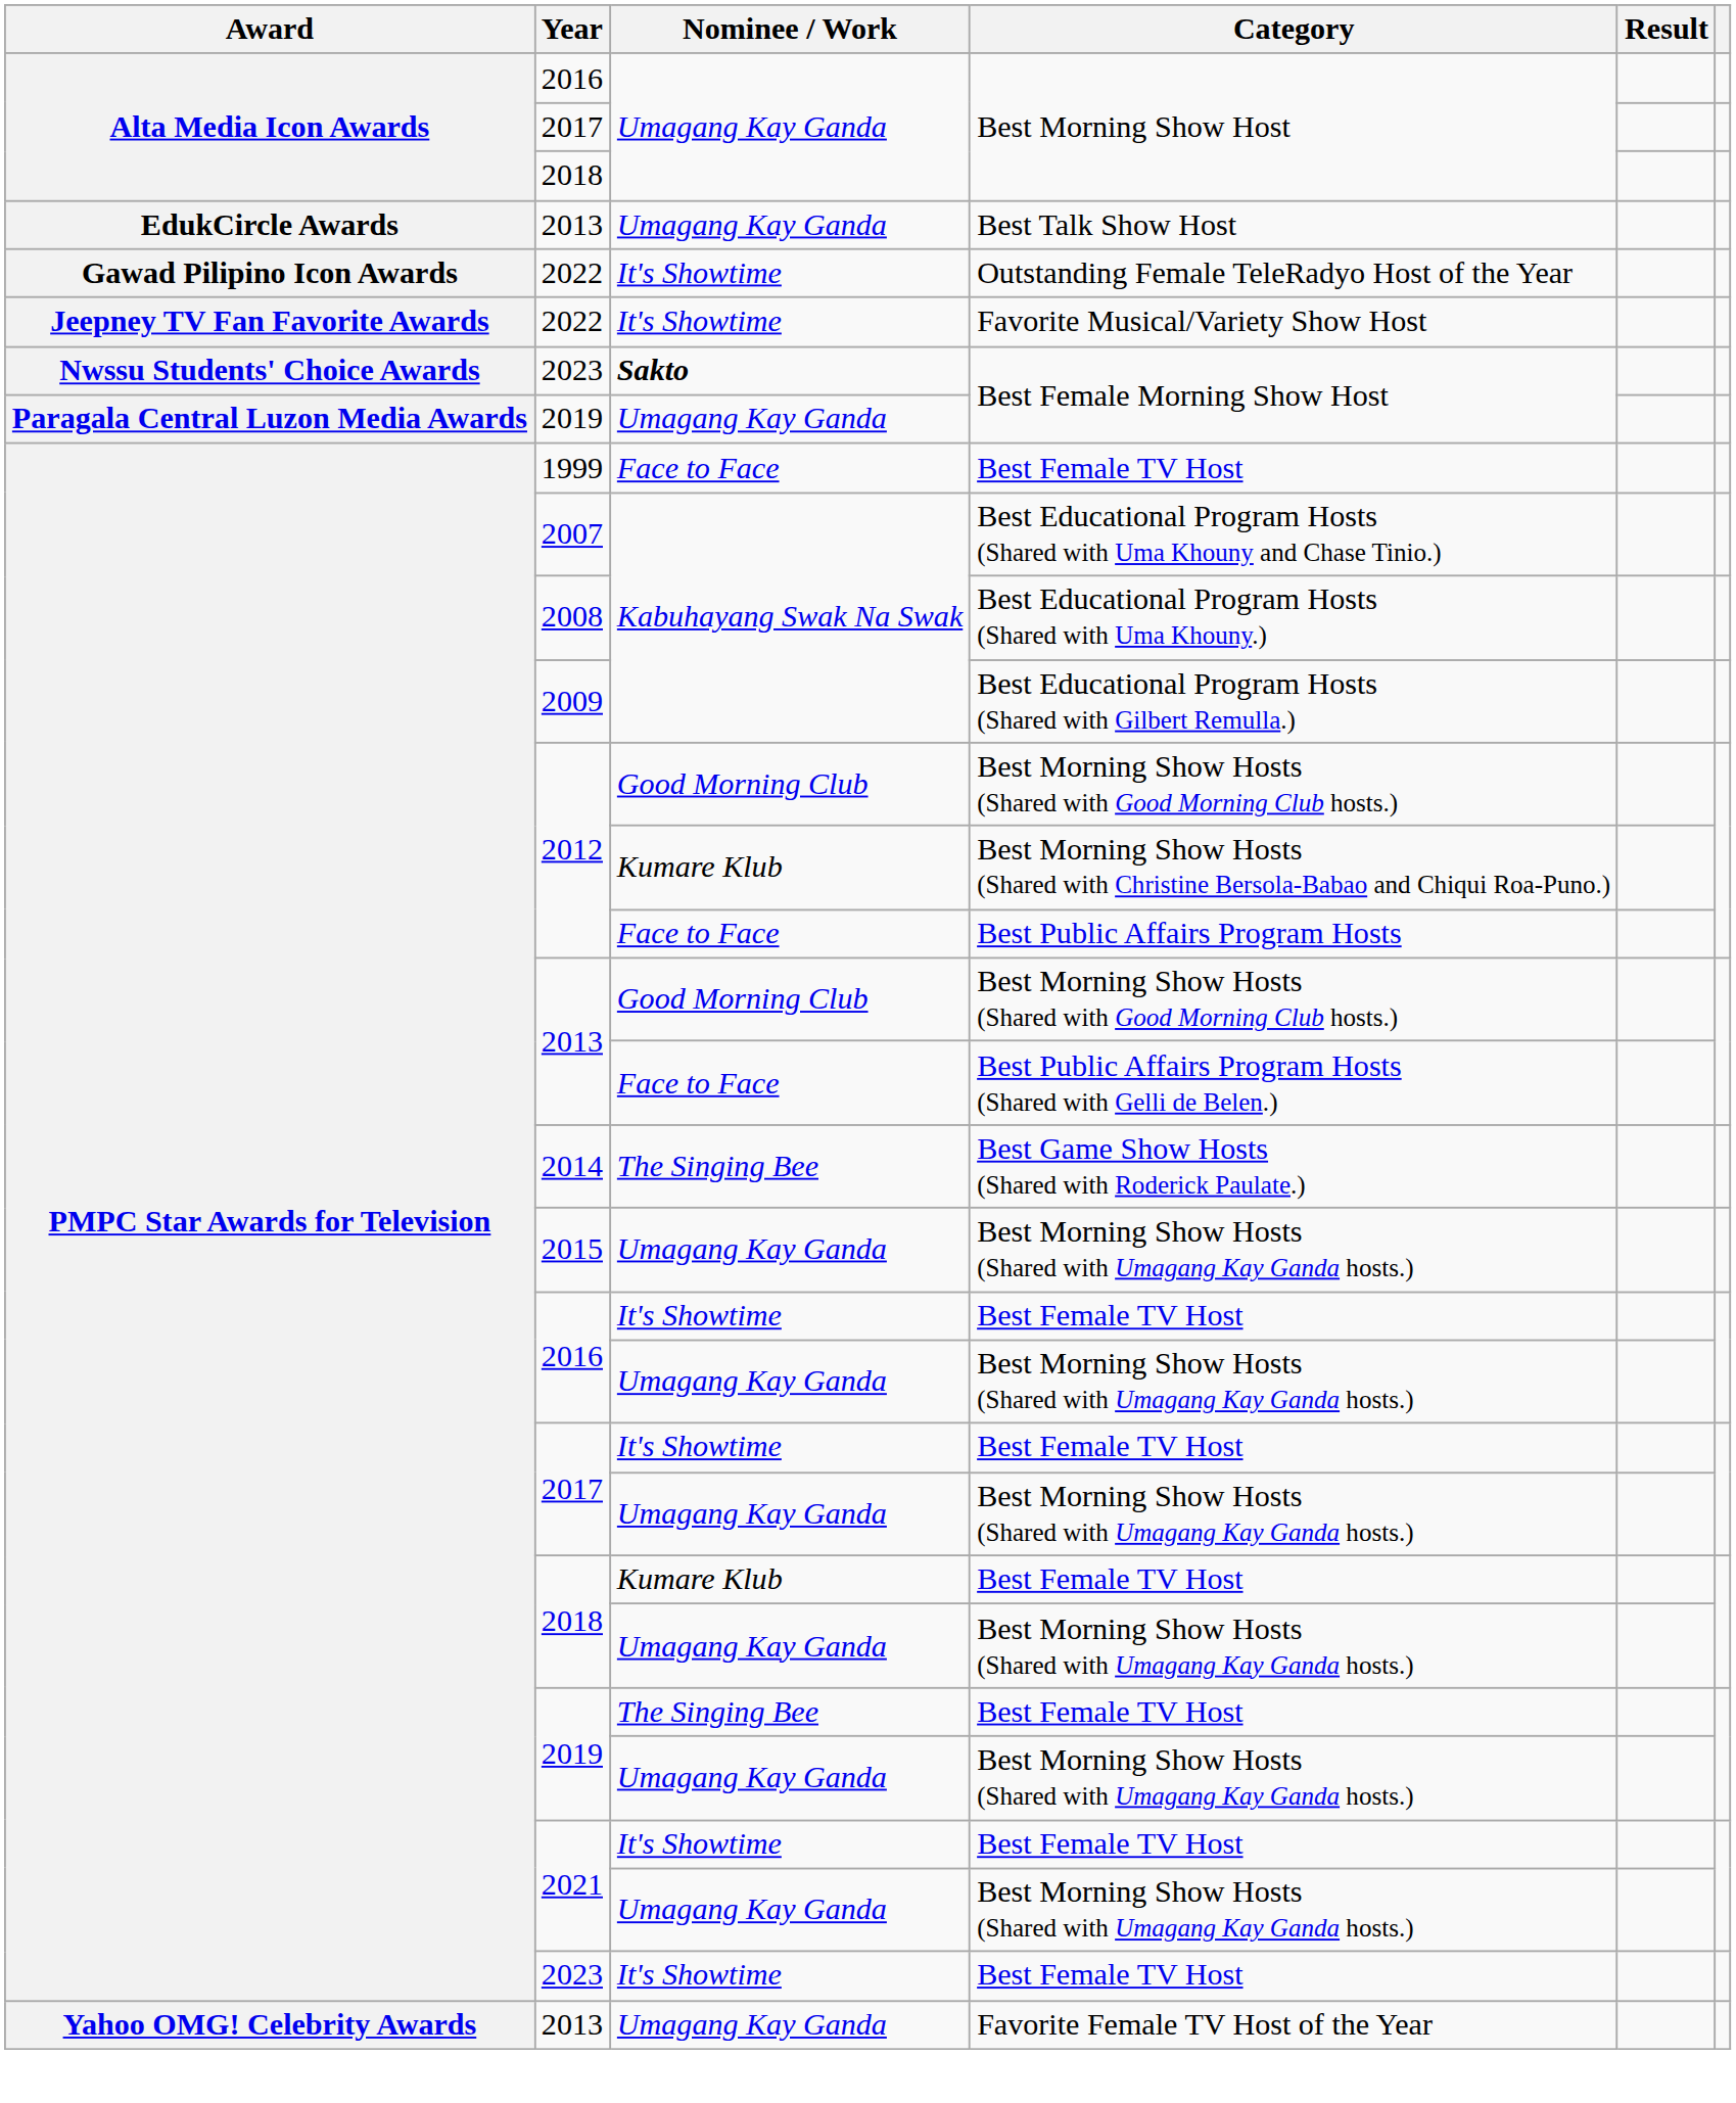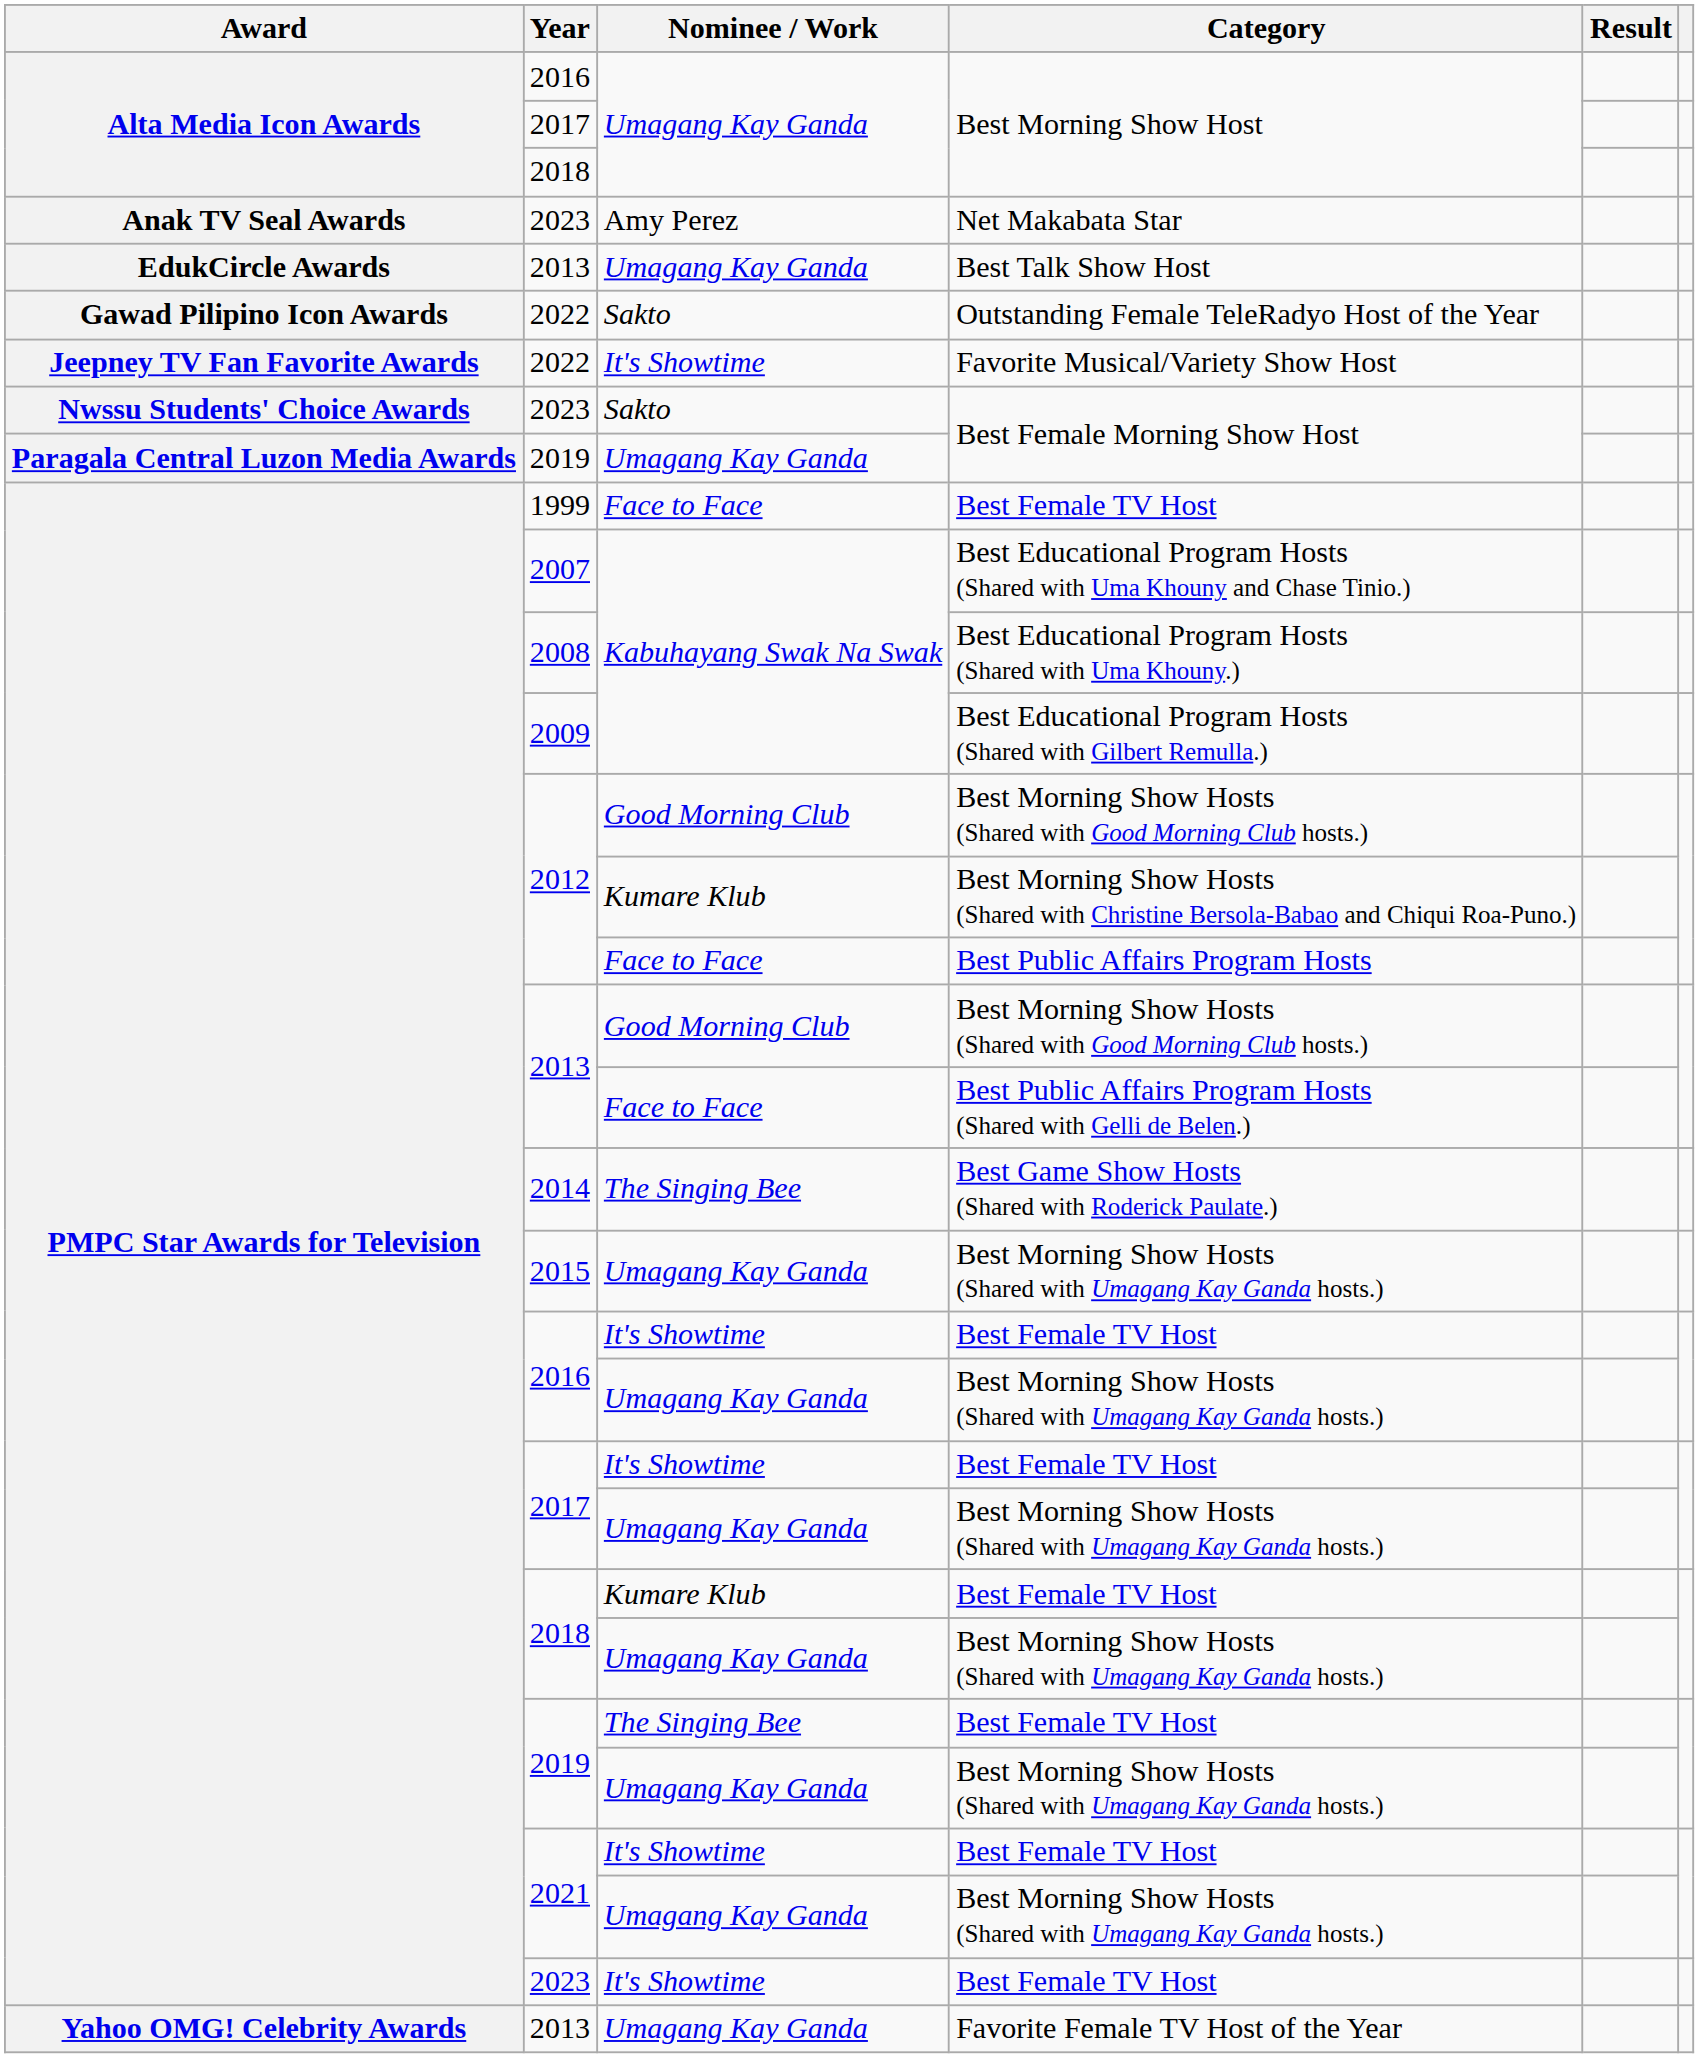 <table class="wikitable sortable plainrowheaders">
 <tr>
 <th scope="col">Award</th>
 <th scope="col">Year</th>
 <th scope="col">Nominee / Work</th>
 <th scope="col">Category</th>
 <th scope="col">Result</th>
 <th scope="col" class="unsortable"></th>
 </tr>
 <tr>
 <th rowspan="3" scope="row"><a href='#'>Alta Media Icon Awards</a></th>
 <td>2016</td>
 <td rowspan="3"><em><a href='#'>Umagang Kay Ganda</a></em></td>
 <td rowspan="3">Best Morning Show Host</td>
 <td></td>
 <td style="text-align: center;"></td>
 </tr>
 <tr>
 <td>2017</td>
 <td></td>
 <td style="text-align: center;"></td>
 </tr>
 <tr>
 <td>2018</td>
 <td></td>
 <td style="text-align: center;"></td>
 </tr>
 <tr>
+<th rowspan="" scope="row">Anak TV Seal Awards</th>
+<td>2023</td>
+<td>Amy Perez</td>
+<td>Net Makabata Star</td>
+<td></td>
+<td style="text-align: center;"></td>
+</tr>
+<tr>
 <th rowspan="1" scope="row">EdukCircle Awards</th>
 <td>2013</td>
 <td><em><a href='#'>Umagang Kay Ganda</a></em></td>
 <td>Best Talk Show Host</td>
 <td></td>
 <td style="text-align: center;"></td>
 </tr>
 <tr>
 <th rowspan="1" scope="row">Gawad Pilipino Icon Awards</th>
 <td>2022</td>
-<td><em><a href='#'>It's Showtime</a></em></td>
+<td><em>Sakto</em></td>
 <td>Outstanding Female TeleRadyo Host of the Year</td>
 <td></td>
 <td style="text-align: center;"></td>
 </tr>
 <tr>
 <th rowspan="1" scope="row"><a href='#'>Jeepney TV Fan Favorite Awards</a></th>
 <td>2022</td>
 <td><em><a href='#'>It's Showtime</a></em></td>
 <td>Favorite Musical/Variety Show Host</td>
 <td></td>
 <td style="text-align: center;"></td>
 </tr>
 <tr>
 <th rowspan="1" scope="row"><a href='#'>Nwssu Students' Choice Awards</a></th>
 <td>2023</td>
-<td><strong><em>Sakto</em></strong></td>
+<td><em>Sakto</em></td>
 <td rowspan="2">Best Female Morning Show Host</td>
 <td></td>
 <td style="text-align: center;"></td>
 </tr>
 <tr>
 <th rowspan="1" scope="row"><a href='#'>Paragala Central Luzon Media Awards</a></th>
 <td>2019</td>
 <td><em><a href='#'>Umagang Kay Ganda</a></em></td>
 <td></td>
 <td style="text-align: center;"></td>
 </tr>
 <tr>
 <th rowspan="22" scope="row"><a href='#'>PMPC Star Awards for Television</a></th>
 <td>1999</td>
 <td><em><a href='#'>Face to Face</a></em></td>
 <td><a href='#'>Best Female TV Host</a></td>
 <td></td>
 <td style="text-align: center;"></td>
 </tr>
 <tr>
 <td><a href='#'>2007</a></td>
 <td rowspan="3"><em><a href='#'>Kabuhayang Swak Na Swak</a></em></td>
 <td>Best Educational Program Hosts <br><small>(Shared with <a href='#'>Uma Khouny</a> and Chase Tinio.)</small></td>
 <td></td>
 <td style="text-align: center;"></td>
 </tr>
 <tr>
 <td><a href='#'>2008</a></td>
 <td>Best Educational Program Hosts <br><small>(Shared with <a href='#'>Uma Khouny</a>.)</small></td>
 <td></td>
 <td style="text-align: center;"></td>
 </tr>
 <tr>
 <td><a href='#'>2009</a></td>
 <td>Best Educational Program Hosts <br><small>(Shared with <a href='#'>Gilbert Remulla</a>.)</small></td>
 <td></td>
 <td style="text-align: center;"></td>
 </tr>
 <tr>
 <td rowspan="3"><a href='#'>2012</a></td>
 <td><em><a href='#'>Good Morning Club</a></em></td>
 <td>Best Morning Show Hosts <br><small>(Shared with <em><a href='#'>Good Morning Club</a></em> hosts.)</small></td>
 <td></td>
 <td rowspan="3" style="text-align: center;"></td>
 </tr>
 <tr>
 <td><em>Kumare Klub</em></td>
 <td>Best Morning Show Hosts <br><small>(Shared with <a href='#'>Christine Bersola-Babao</a> and Chiqui Roa-Puno.)</small></td>
 <td></td>
 </tr>
 <tr>
 <td><em><a href='#'>Face to Face</a></em></td>
 <td><a href='#'>Best Public Affairs Program Hosts</a></td>
 <td></td>
 </tr>
 <tr>
 <td rowspan="2"><a href='#'>2013</a></td>
 <td><em><a href='#'>Good Morning Club</a></em></td>
 <td>Best Morning Show Hosts <br><small>(Shared with <em><a href='#'>Good Morning Club</a></em> hosts.)</small></td>
 <td></td>
 <td rowspan="2" style="text-align: center;"></td>
 </tr>
 <tr>
 <td><em><a href='#'>Face to Face</a></em></td>
 <td><a href='#'>Best Public Affairs Program Hosts</a> <br><small>(Shared with <a href='#'>Gelli de Belen</a>.)</small></td>
 <td></td>
 </tr>
 <tr>
 <td><a href='#'>2014</a></td>
 <td><em><a href='#'>The Singing Bee</a></em></td>
 <td><a href='#'>Best Game Show Hosts</a> <br><small>(Shared with <a href='#'>Roderick Paulate</a>.)</small></td>
 <td></td>
 <td style="text-align: center;"></td>
 </tr>
 <tr>
 <td><a href='#'>2015</a></td>
 <td><em><a href='#'>Umagang Kay Ganda</a></em></td>
 <td>Best Morning Show Hosts <br><small>(Shared with <em><a href='#'>Umagang Kay Ganda</a></em> hosts.)</small></td>
 <td></td>
 <td style="text-align: center;"></td>
 </tr>
 <tr>
 <td rowspan="2"><a href='#'>2016</a></td>
 <td><em><a href='#'>It's Showtime</a></em></td>
 <td><a href='#'>Best Female TV Host</a></td>
 <td></td>
 <td rowspan="2" style="text-align: center;"></td>
 </tr>
 <tr>
 <td><em><a href='#'>Umagang Kay Ganda</a></em></td>
 <td>Best Morning Show Hosts <br><small>(Shared with <em><a href='#'>Umagang Kay Ganda</a></em> hosts.)</small></td>
 <td></td>
 </tr>
 <tr>
 <td rowspan="2"><a href='#'>2017</a></td>
 <td><em><a href='#'>It's Showtime</a></em></td>
 <td><a href='#'>Best Female TV Host</a></td>
 <td></td>
 <td rowspan="2" style="text-align: center;"></td>
 </tr>
 <tr>
 <td><em><a href='#'>Umagang Kay Ganda</a></em></td>
 <td>Best Morning Show Hosts <br><small>(Shared with <em><a href='#'>Umagang Kay Ganda</a></em> hosts.)</small></td>
 <td></td>
 </tr>
 <tr>
 <td rowspan="2"><a href='#'>2018</a></td>
 <td><em>Kumare Klub</em></td>
 <td><a href='#'>Best Female TV Host</a></td>
 <td></td>
 <td rowspan="2" style="text-align: center;"></td>
 </tr>
 <tr>
 <td><em><a href='#'>Umagang Kay Ganda</a></em></td>
 <td>Best Morning Show Hosts <br><small>(Shared with <em><a href='#'>Umagang Kay Ganda</a></em> hosts.)</small></td>
 <td></td>
 </tr>
 <tr>
 <td rowspan="2"><a href='#'>2019</a></td>
 <td><em><a href='#'>The Singing Bee</a></em></td>
 <td><a href='#'>Best Female TV Host</a></td>
 <td></td>
 <td rowspan="2" style="text-align: center;"></td>
 </tr>
 <tr>
 <td><em><a href='#'>Umagang Kay Ganda</a></em></td>
 <td>Best Morning Show Hosts <br><small>(Shared with <em><a href='#'>Umagang Kay Ganda</a></em> hosts.)</small></td>
 <td></td>
 </tr>
 <tr>
 <td rowspan="2"><a href='#'>2021</a></td>
 <td><em><a href='#'>It's Showtime</a></em></td>
 <td><a href='#'>Best Female TV Host</a></td>
 <td></td>
 <td rowspan="2" style="text-align: center;"></td>
 </tr>
 <tr>
 <td><em><a href='#'>Umagang Kay Ganda</a></em></td>
 <td>Best Morning Show Hosts <br><small>(Shared with <em><a href='#'>Umagang Kay Ganda</a></em> hosts.)</small></td>
 <td></td>
 </tr>
 <tr>
 <td><a href='#'>2023</a></td>
 <td><em><a href='#'>It's Showtime</a></em></td>
 <td><a href='#'>Best Female TV Host</a></td>
 <td></td>
 <td style="text-align: center;"></td>
 </tr>
 <tr>
 <th rowspan="1" scope="row"><a href='#'>Yahoo OMG! Celebrity Awards</a></th>
 <td>2013</td>
 <td><em><a href='#'>Umagang Kay Ganda</a></em></td>
 <td>Favorite Female TV Host of the Year</td>
 <td></td>
 <td style="text-align: center;"></td>
 </tr>
 </table>
